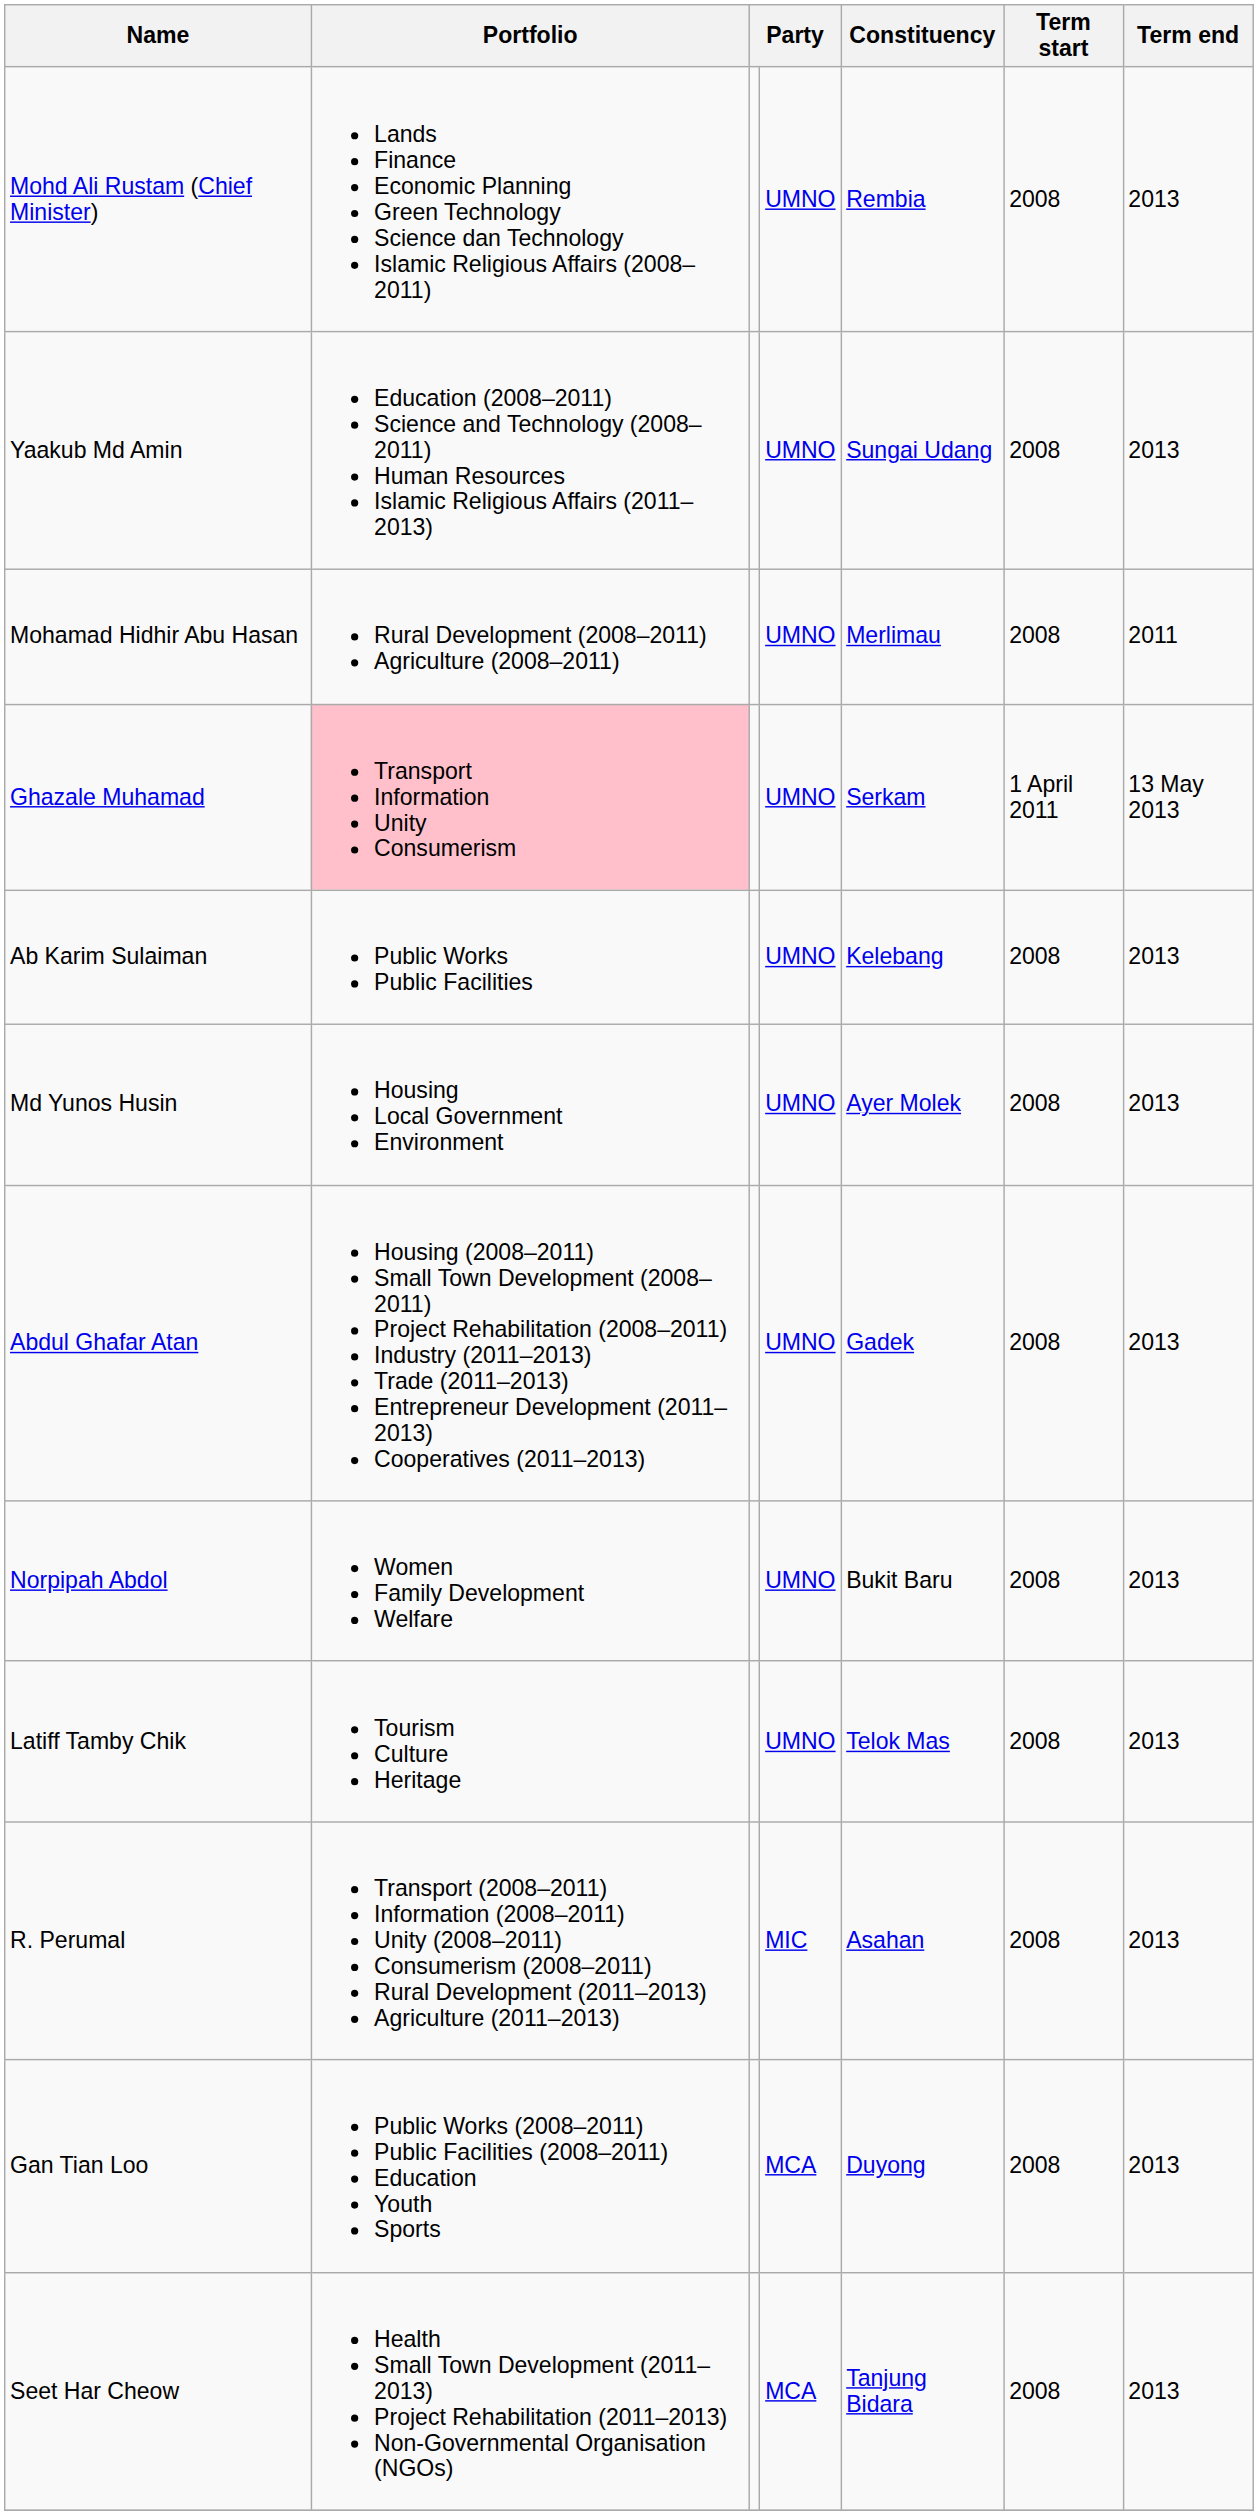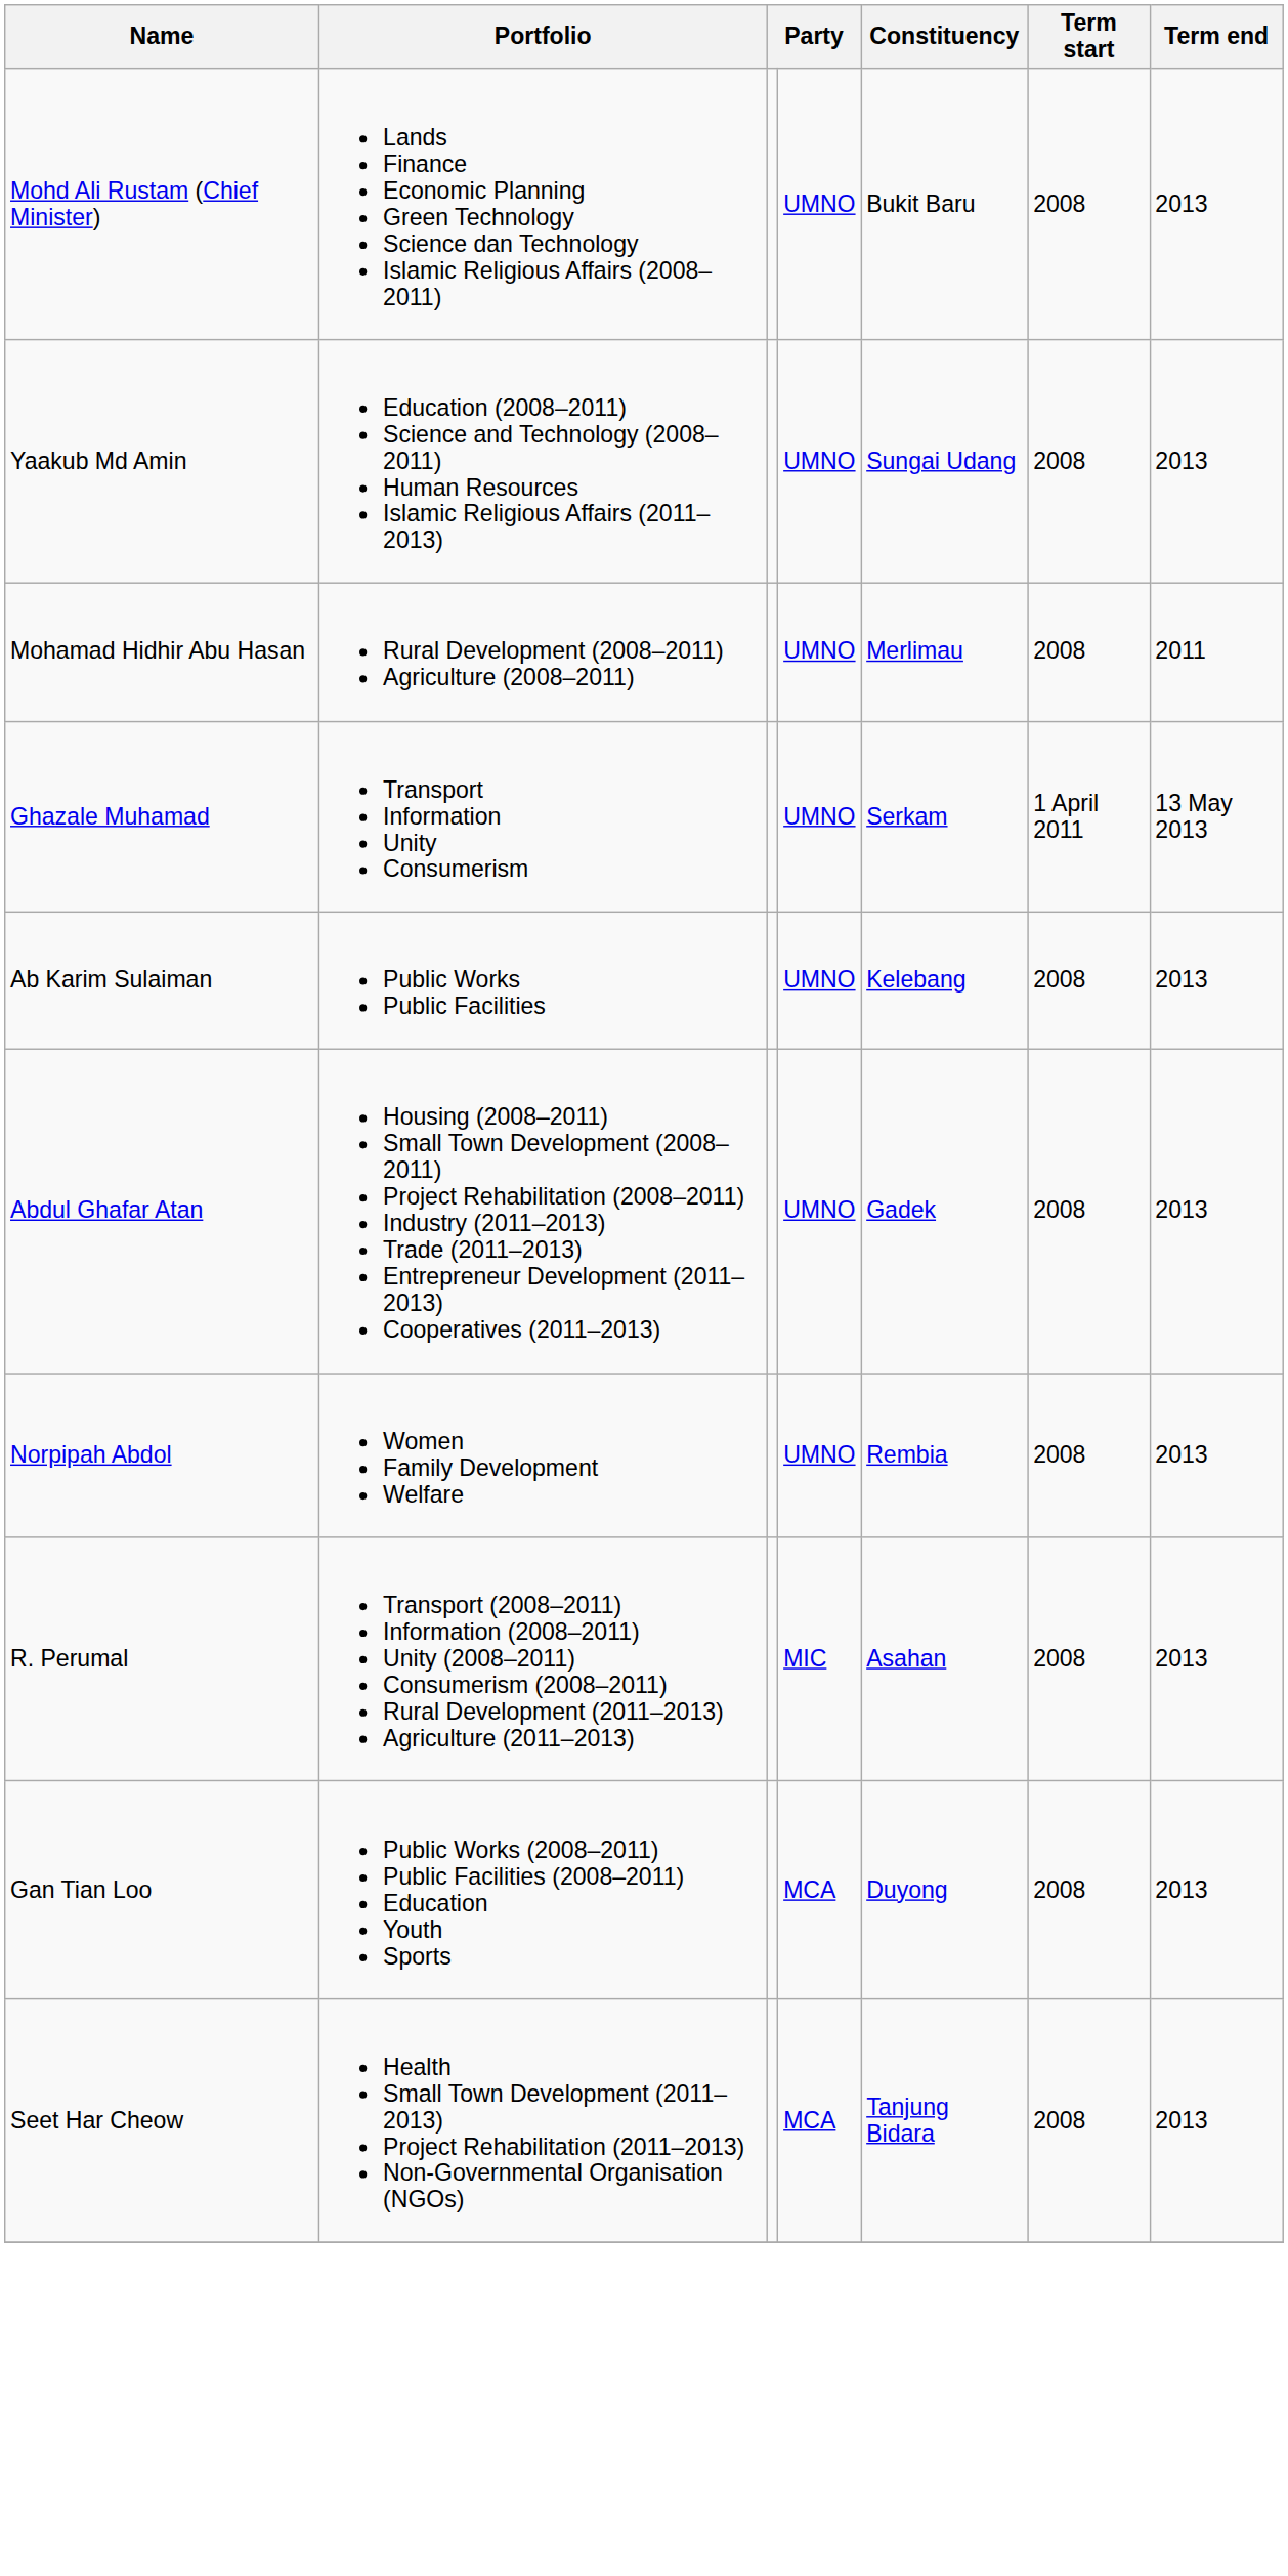 <table class="wikitable">
 <tr>
 <th>Name</th>
 <th>Portfolio</th>
 <th colspan=2>Party</th>
 <th>Constituency</th>
 <th>Term start</th>
 <th>Term end</th>
 </tr>
 <tr>
 <td><a href='#'>Mohd Ali Rustam</a> (<a href='#'>Chief Minister</a>)</td>
 <td><br><ul><li>Lands</li><li>Finance</li><li>Economic Planning</li><li>Green Technology</li><li>Science dan Technology</li><li>Islamic Religious Affairs (2008–2011)</li></ul></td>
 <td bgcolor=></td>
 <td><a href='#'>UMNO</a></td>
-<td><a href='#'>Rembia</a></td>
+<td>Bukit Baru</td>
 <td>2008</td>
 <td>2013</td>
 </tr>
 <tr>
 <td>Yaakub Md Amin</td>
 <td><br><ul><li>Education (2008–2011)</li><li>Science and Technology (2008–2011)</li><li>Human Resources</li><li>Islamic Religious Affairs (2011–2013)</li></ul></td>
 <td bgcolor=></td>
 <td><a href='#'>UMNO</a></td>
 <td><a href='#'>Sungai Udang</a></td>
 <td>2008</td>
 <td>2013</td>
 </tr>
 <tr>
 <td>Mohamad Hidhir Abu Hasan</td>
 <td><br><ul><li>Rural Development (2008–2011)</li><li>Agriculture (2008–2011)</li></ul></td>
 <td bgcolor=></td>
 <td><a href='#'>UMNO</a></td>
 <td><a href='#'>Merlimau</a></td>
 <td>2008</td>
 <td>2011</td>
 </tr>
 <tr>
 <td><a href='#'>Ghazale Muhamad</a></td>
-<td style="background: pink;"><br><ul><li>Transport</li><li>Information</li><li>Unity</li><li>Consumerism</li></ul></td>
+<td><br><ul><li>Transport</li><li>Information</li><li>Unity</li><li>Consumerism</li></ul></td>
 <td bgcolor=></td>
 <td><a href='#'>UMNO</a></td>
 <td><a href='#'>Serkam</a></td>
 <td>1 April 2011</td>
 <td>13 May 2013</td>
 </tr>
 <tr>
 <td>Ab Karim Sulaiman</td>
 <td><br><ul><li>Public Works</li><li>Public Facilities</li></ul></td>
 <td bgcolor=></td>
 <td><a href='#'>UMNO</a></td>
 <td><a href='#'>Kelebang</a></td>
-<td>2008</td>
-<td>2013</td>
-</tr>
-<tr>
-<td>Md Yunos Husin</td>
-<td><br><ul><li>Housing</li><li>Local Government</li><li>Environment</li></ul></td>
-<td bgcolor=></td>
-<td><a href='#'>UMNO</a></td>
-<td><a href='#'>Ayer Molek</a></td>
 <td>2008</td>
 <td>2013</td>
 </tr>
 <tr>
 <td><a href='#'>Abdul Ghafar Atan</a></td>
 <td><br><ul><li>Housing (2008–2011)</li><li>Small Town Development (2008–2011)</li><li>Project Rehabilitation (2008–2011)</li><li>Industry (2011–2013)</li><li>Trade (2011–2013)</li><li>Entrepreneur Development (2011–2013)</li><li>Cooperatives (2011–2013)</li></ul></td>
 <td bgcolor=></td>
 <td><a href='#'>UMNO</a></td>
 <td><a href='#'>Gadek</a></td>
 <td>2008</td>
 <td>2013</td>
 </tr>
 <tr>
 <td><a href='#'>Norpipah Abdol</a></td>
 <td><br><ul><li>Women</li><li>Family Development</li><li>Welfare</li></ul></td>
 <td bgcolor=></td>
 <td><a href='#'>UMNO</a></td>
-<td>Bukit Baru</td>
-<td>2008</td>
-<td>2013</td>
-</tr>
-<tr>
-<td>Latiff Tamby Chik</td>
-<td><br><ul><li>Tourism</li><li>Culture</li><li>Heritage</li></ul></td>
-<td bgcolor=></td>
-<td><a href='#'>UMNO</a></td>
-<td><a href='#'>Telok Mas</a></td>
+<td><a href='#'>Rembia</a></td>
 <td>2008</td>
 <td>2013</td>
 </tr>
 <tr>
 <td>R. Perumal</td>
 <td><br><ul><li>Transport (2008–2011)</li><li>Information (2008–2011)</li><li>Unity (2008–2011)</li><li>Consumerism (2008–2011)</li><li>Rural Development (2011–2013)</li><li>Agriculture (2011–2013)</li></ul></td>
 <td bgcolor=></td>
 <td><a href='#'>MIC</a></td>
 <td><a href='#'>Asahan</a></td>
 <td>2008</td>
 <td>2013</td>
 </tr>
 <tr>
 <td>Gan Tian Loo</td>
 <td><br><ul><li>Public Works (2008–2011)</li><li>Public Facilities (2008–2011)</li><li>Education</li><li>Youth</li><li>Sports</li></ul></td>
 <td bgcolor=></td>
 <td><a href='#'>MCA</a></td>
 <td><a href='#'>Duyong</a></td>
 <td>2008</td>
 <td>2013</td>
 </tr>
 <tr>
 <td>Seet Har Cheow</td>
 <td><br><ul><li>Health</li><li>Small Town Development (2011–2013)</li><li>Project Rehabilitation (2011–2013)</li><li>Non-Governmental Organisation (NGOs)</li></ul></td>
 <td bgcolor=></td>
 <td><a href='#'>MCA</a></td>
 <td><a href='#'>Tanjung Bidara</a></td>
 <td>2008</td>
 <td>2013</td>
 </tr>
 <tr>
 </tr>
 </table>
